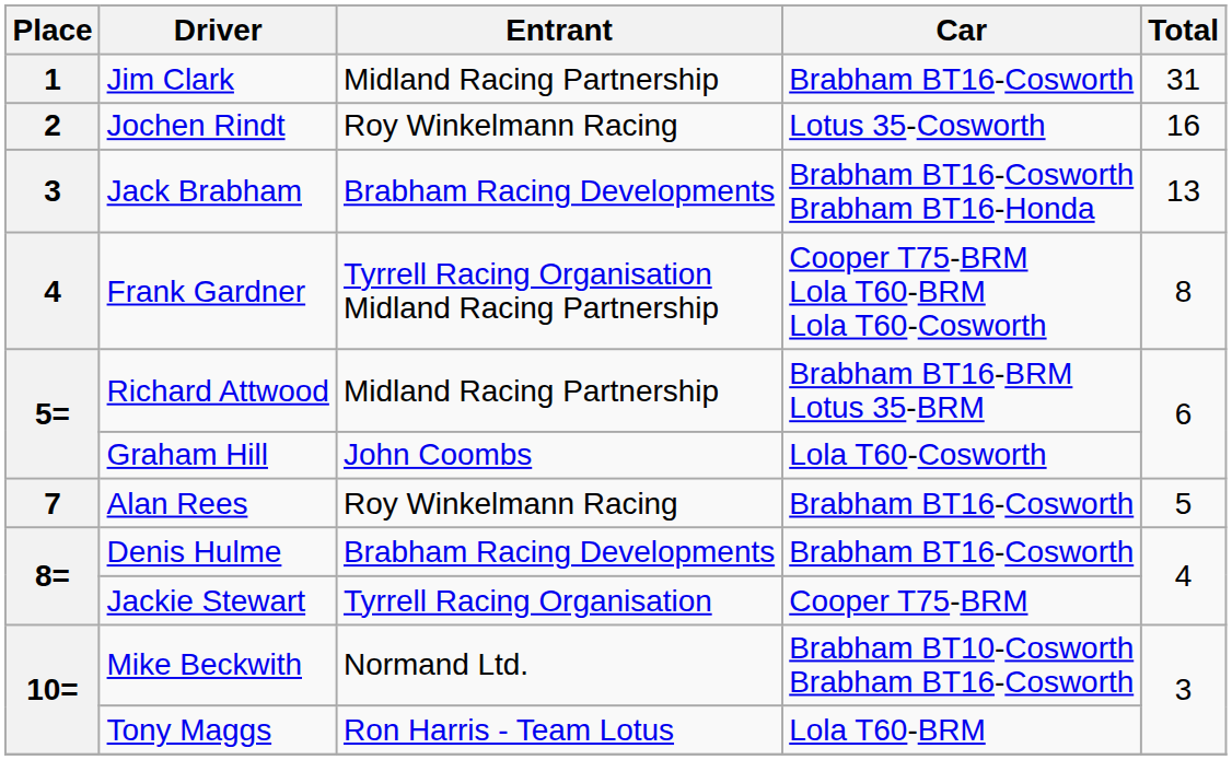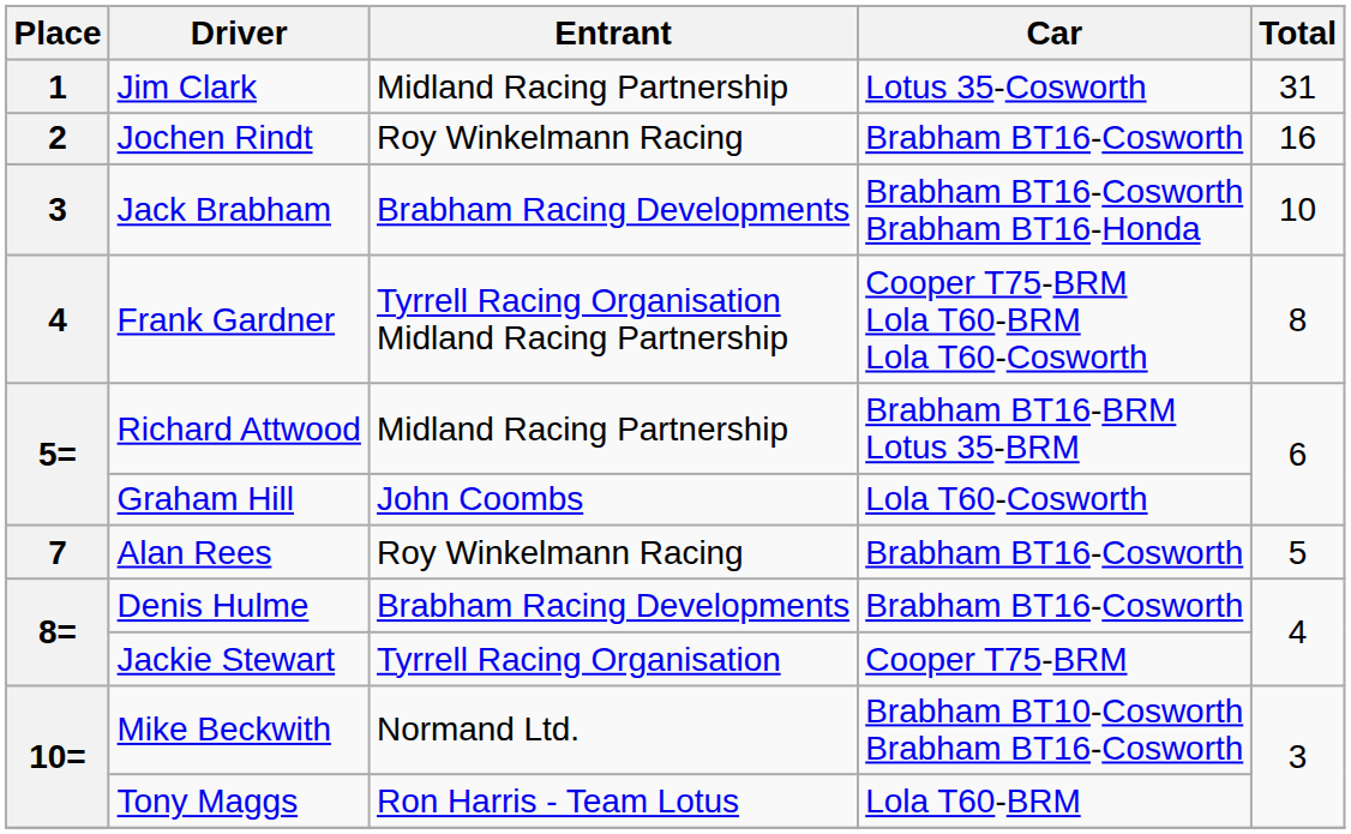 <table class="wikitable" style="font-size: 90%;">
 <tr>
 <th>Place</th>
 <th>Driver</th>
 <th>Entrant</th>
 <th>Car</th>
 <th>Total</th>
 </tr>
 <tr>
 <th>1</th>
 <td> <a href='#'>Jim Clark</a></td>
 <td>Midland Racing Partnership</td>
-<td><a href='#'>Brabham BT16</a>-<a href='#'>Cosworth</a></td>
+<td><a href='#'>Lotus 35</a>-<a href='#'>Cosworth</a></td>
 <td align=center>31</td>
 </tr>
 <tr>
 <th>2</th>
 <td> <a href='#'>Jochen Rindt</a></td>
 <td>Roy Winkelmann Racing</td>
-<td><a href='#'>Lotus 35</a>-<a href='#'>Cosworth</a></td>
+<td><a href='#'>Brabham BT16</a>-<a href='#'>Cosworth</a></td>
 <td align=center>16</td>
 </tr>
 <tr>
 <th>3</th>
 <td> <a href='#'>Jack Brabham</a></td>
 <td><a href='#'>Brabham Racing Developments</a></td>
 <td><a href='#'>Brabham BT16</a>-<a href='#'>Cosworth</a><br><a href='#'>Brabham BT16</a>-<a href='#'>Honda</a></td>
-<td align=center>13</td>
+<td align=center>10</td>
 </tr>
 <tr>
 <th>4</th>
 <td> <a href='#'>Frank Gardner</a></td>
 <td><a href='#'>Tyrrell Racing Organisation</a><br>Midland Racing Partnership</td>
 <td><a href='#'>Cooper T75</a>-<a href='#'>BRM</a><br><a href='#'>Lola T60</a>-<a href='#'>BRM</a><br><a href='#'>Lola T60</a>-<a href='#'>Cosworth</a></td>
 <td align=center>8</td>
 </tr>
 <tr>
 <th rowspan=2>5=</th>
 <td> <a href='#'>Richard Attwood</a></td>
 <td>Midland Racing Partnership</td>
 <td><a href='#'>Brabham BT16</a>-<a href='#'>BRM</a><br><a href='#'>Lotus 35</a>-<a href='#'>BRM</a></td>
 <td align=center rowspan=2>6</td>
 </tr>
 <tr>
 <td> <a href='#'>Graham Hill</a></td>
 <td><a href='#'>John Coombs</a></td>
 <td><a href='#'>Lola T60</a>-<a href='#'>Cosworth</a></td>
 </tr>
 <tr>
 <th>7</th>
 <td> <a href='#'>Alan Rees</a></td>
 <td>Roy Winkelmann Racing</td>
 <td><a href='#'>Brabham BT16</a>-<a href='#'>Cosworth</a></td>
 <td align=center>5</td>
 </tr>
 <tr>
 <th rowspan =2>8=</th>
 <td> <a href='#'>Denis Hulme</a></td>
 <td><a href='#'>Brabham Racing Developments</a></td>
 <td><a href='#'>Brabham BT16</a>-<a href='#'>Cosworth</a></td>
 <td align=center rowspan = 2>4</td>
 </tr>
 <tr>
 <td> <a href='#'>Jackie Stewart</a></td>
 <td><a href='#'>Tyrrell Racing Organisation</a></td>
 <td><a href='#'>Cooper T75</a>-<a href='#'>BRM</a></td>
 </tr>
 <tr>
 <th rowspan=2>10=</th>
 <td> <a href='#'>Mike Beckwith</a></td>
 <td>Normand Ltd.</td>
 <td><a href='#'>Brabham BT10</a>-<a href='#'>Cosworth</a><br><a href='#'>Brabham BT16</a>-<a href='#'>Cosworth</a></td>
 <td rowspan=2 align=center>3</td>
 </tr>
 <tr>
 <td> <a href='#'>Tony Maggs</a></td>
 <td><a href='#'>Ron Harris - Team Lotus</a></td>
 <td><a href='#'>Lola T60</a>-<a href='#'>BRM</a></td>
 </tr>
 <tr>
 </tr>
 </table>
